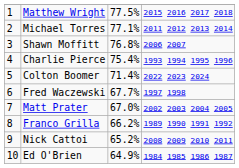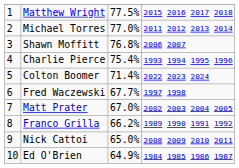 <table class="wikitable">
 <tr>
 </tr>
 <tr>
 <td>1</td>
 <td><a href='#'>Matthew Wright</a></td>
 <td><abbr>77.5%</abbr></td>
 <td style="font-size:80%;"><a href='#'>2015</a> <a href='#'>2016</a> <a href='#'>2017</a> <a href='#'>2018</a></td>
 </tr>
 <tr>
 <td>2</td>
 <td>Michael Torres</td>
-<td><abbr>77.1%</abbr></td>
+<td><abbr>77.0%</abbr></td>
 <td style="font-size:80%;"><a href='#'>2011</a> <a href='#'>2012</a> <a href='#'>2013</a> <a href='#'>2014</a></td>
 </tr>
 <tr>
 <td>3</td>
 <td>Shawn Moffitt</td>
 <td><abbr>76.8%</abbr></td>
 <td style="font-size:80%;"><a href='#'>2006</a> <a href='#'>2007</a></td>
 </tr>
 <tr>
 <td>4</td>
 <td>Charlie Pierce</td>
 <td><abbr>75.4%</abbr></td>
 <td style="font-size:80%;"><a href='#'>1993</a> <a href='#'>1994</a> <a href='#'>1995</a> <a href='#'>1996</a></td>
 </tr>
 <tr>
 <td>5</td>
 <td>Colton Boomer</td>
 <td><abbr>71.4%</abbr></td>
 <td style="font-size:80%;"><a href='#'>2022</a> <a href='#'>2023</a> <a href='#'>2024</a></td>
 </tr>
 <tr>
 <td>6</td>
 <td>Fred Waczewski</td>
 <td><abbr>67.7%</abbr></td>
 <td style="font-size:80%;"><a href='#'>1997</a> <a href='#'>1998</a></td>
 </tr>
 <tr>
 <td>7</td>
 <td><a href='#'>Matt Prater</a></td>
 <td><abbr>67.0%</abbr></td>
 <td style="font-size:80%;"><a href='#'>2002</a> <a href='#'>2003</a> <a href='#'>2004</a> <a href='#'>2005</a></td>
 </tr>
 <tr>
 <td>8</td>
 <td><a href='#'>Franco Grilla</a></td>
 <td><abbr>66.2%</abbr></td>
 <td style="font-size:80%;"><a href='#'>1989</a> <a href='#'>1990</a> <a href='#'>1991</a> <a href='#'>1992</a></td>
 </tr>
 <tr>
 <td>9</td>
 <td>Nick Cattoi</td>
-<td><abbr>65.2%</abbr></td>
+<td><abbr>65.0%</abbr></td>
 <td style="font-size:80%;"><a href='#'>2008</a> <a href='#'>2009</a> <a href='#'>2010</a> <a href='#'>2011</a></td>
 </tr>
 <tr>
 <td>10</td>
 <td>Ed O'Brien</td>
 <td><abbr>64.9%</abbr></td>
 <td style="font-size:80%;"><a href='#'>1984</a> <a href='#'>1985</a> <a href='#'>1986</a> <a href='#'>1987</a><br></td>
 </tr>
 </table>
